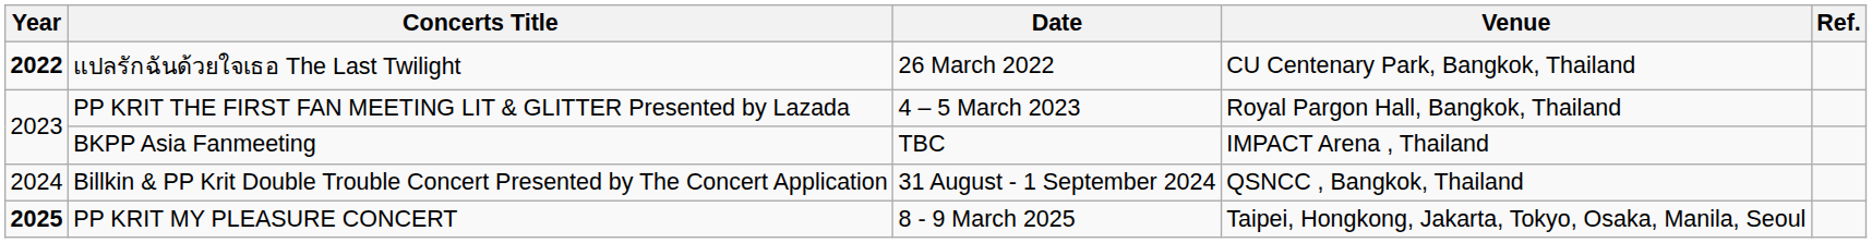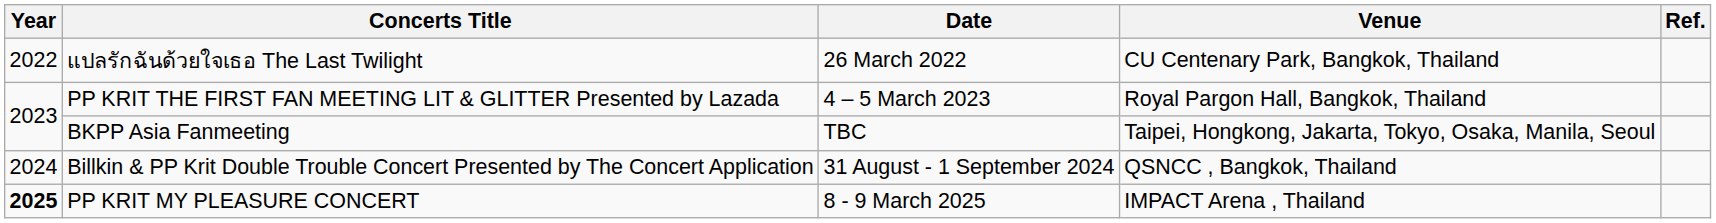 <table class="wikitable">
 <tr>
 <th>Year</th>
 <th>Concerts Title</th>
 <th>Date</th>
 <th>Venue</th>
 <th>Ref.</th>
 </tr>
 <tr>
-<td><strong>2022</strong></td>
+<td>2022</td>
 <td>แปลรักฉันด้วยใจเธอ The Last Twilight</td>
 <td>26 March 2022</td>
 <td>CU Centenary Park, Bangkok, Thailand</td>
 <td></td>
 </tr>
 <tr>
 <td rowspan="2">2023</td>
 <td>PP KRIT THE FIRST FAN MEETING LIT & GLITTER  Presented by Lazada</td>
 <td>4 – 5 March 2023</td>
 <td>Royal Pargon Hall, Bangkok, Thailand</td>
 <td></td>
 </tr>
 <tr>
 <td>BKPP Asia Fanmeeting</td>
 <td>TBC</td>
-<td>IMPACT Arena , Thailand</td>
+<td>Taipei, Hongkong, Jakarta, Tokyo, Osaka, Manila, Seoul</td>
 <td></td>
 </tr>
 <tr>
 <td>2024</td>
 <td>Billkin & PP Krit Double Trouble Concert Presented by The Concert Application</td>
 <td>31 August - 1 September 2024</td>
 <td>QSNCC , Bangkok, Thailand</td>
 <td></td>
 </tr>
 <tr>
 <td><strong>2025</strong></td>
 <td>PP KRIT MY PLEASURE CONCERT</td>
 <td>8 - 9 March 2025</td>
-<td>Taipei, Hongkong, Jakarta, Tokyo, Osaka, Manila, Seoul</td>
+<td>IMPACT Arena , Thailand</td>
 <td></td>
 </tr>
 </table>
